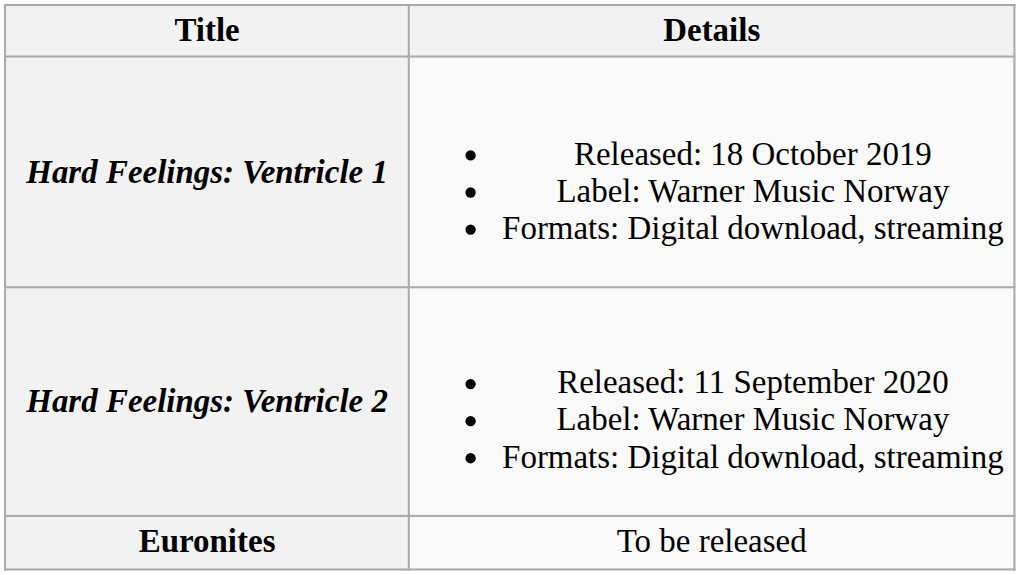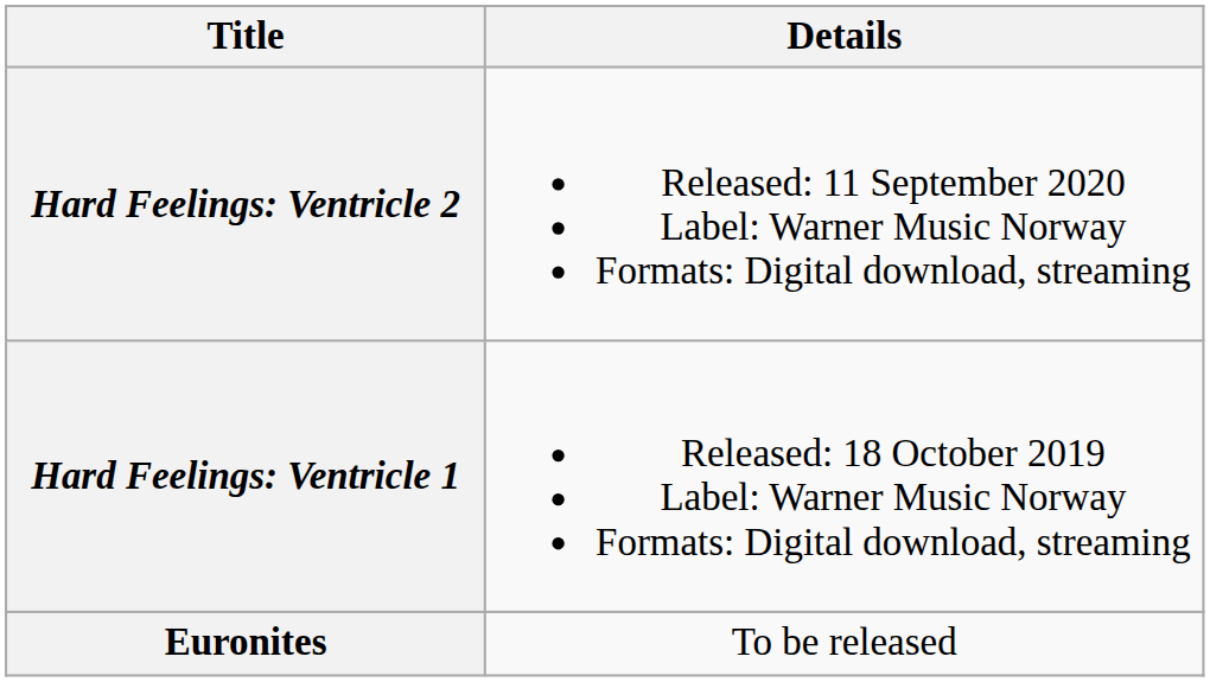 <table class="wikitable plainrowheaders" style="text-align:center">
 <tr>
 <th scope="col" style="width:11.8em;">Title</th>
 <th scope="col" style="width:17.9em;">Details</th>
 </tr>
 <tr>
+<th scope="row"><em>Hard Feelings: Ventricle 2</em></th>
+<td><br><ul><li>Released: 11 September 2020</li><li>Label: Warner Music Norway</li><li>Formats: Digital download, streaming</li></ul></td>
+</tr>
+<tr>
 <th scope="row"><em>Hard Feelings: Ventricle 1</em></th>
 <td><br><ul><li>Released: 18 October 2019</li><li>Label: Warner Music Norway</li><li>Formats: Digital download, streaming</li></ul></td>
-</tr>
-<tr>
-<th scope="row"><em>Hard Feelings: Ventricle 2</em></th>
-<td><br><ul><li>Released: 11 September 2020</li><li>Label: Warner Music Norway</li><li>Formats: Digital download, streaming</li></ul></td>
 </tr>
 <tr>
 <th>Euronites</th>
 <td>To be released</td>
 </tr>
 </table>
